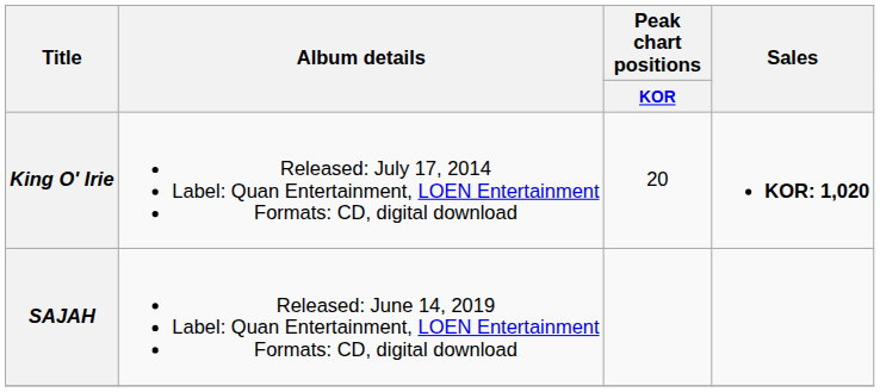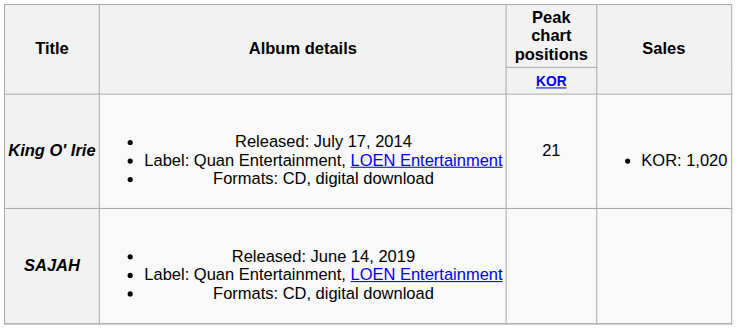 <table class="wikitable plainrowheaders" style="text-align:center;">
 <tr>
 <th scope="col" rowspan="2">Title</th>
 <th scope="col" rowspan="2">Album details</th>
 <th scope="col" colspan="1" style="width:5em;">Peak chart positions</th>
 <th scope="col" rowspan="2">Sales</th>
 </tr>
 <tr>
 <th><small><a href='#'>KOR</a></small><br></th>
 </tr>
 <tr>
 <th scope="row"><em>King O' Irie</em></th>
 <td><br><ul><li>Released: July 17, 2014</li><li>Label: Quan Entertainment, <a href='#'>LOEN Entertainment</a></li><li>Formats: CD, digital download</li></ul></td>
-<td>20</td>
-<td><strong><br><ul><li>KOR: 1,020</li></ul></strong></td>
+<td>21</td>
+<td><br><ul><li>KOR: 1,020</li></ul></td>
 </tr>
 <tr>
 <th><em>SAJAH</em></th>
 <td><br><ul><li>Released: June 14, 2019</li><li>Label: Quan Entertainment, <a href='#'>LOEN Entertainment</a></li><li>Formats: CD, digital download</li></ul></td>
 <td></td>
 <td></td>
 </tr>
 <tr>
 </tr>
 </table>
